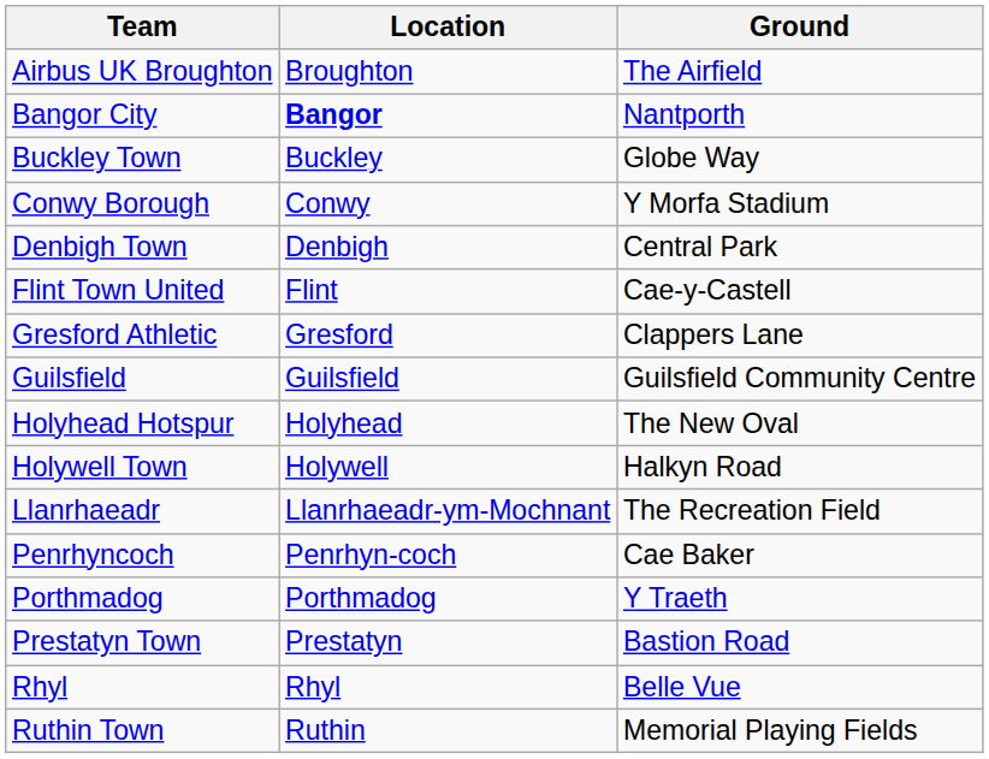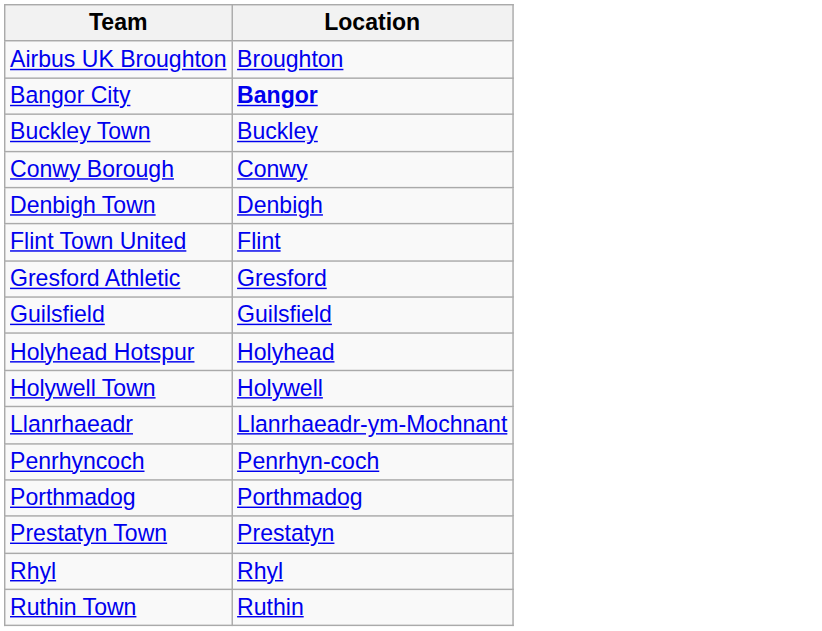 <table class="wikitable sortable">
 <tr>
 <th>Team</th>
 <th>Location</th>
-<th>Ground</th>
 </tr>
 <tr>
 <td><a href='#'>Airbus UK Broughton</a></td>
 <td><a href='#'>Broughton</a></td>
-<td><a href='#'>The Airfield</a></td>
 </tr>
 <tr>
 <td><a href='#'>Bangor City</a></td>
 <td><strong><a href='#'>Bangor</a></strong></td>
-<td><a href='#'>Nantporth</a></td>
 </tr>
 <tr>
 <td><a href='#'>Buckley Town</a></td>
 <td><a href='#'>Buckley</a></td>
-<td>Globe Way</td>
 </tr>
 <tr>
 <td><a href='#'>Conwy Borough</a></td>
 <td><a href='#'>Conwy</a></td>
-<td>Y Morfa Stadium</td>
 </tr>
 <tr>
 <td><a href='#'>Denbigh Town</a></td>
 <td><a href='#'>Denbigh</a></td>
-<td>Central Park</td>
 </tr>
 <tr>
 <td><a href='#'>Flint Town United</a></td>
 <td><a href='#'>Flint</a></td>
-<td>Cae-y-Castell</td>
 </tr>
 <tr>
 <td><a href='#'>Gresford Athletic</a></td>
 <td><a href='#'>Gresford</a></td>
-<td>Clappers Lane</td>
 </tr>
 <tr>
 <td><a href='#'>Guilsfield</a></td>
 <td><a href='#'>Guilsfield</a></td>
-<td>Guilsfield Community Centre</td>
 </tr>
 <tr>
 <td><a href='#'>Holyhead Hotspur</a></td>
 <td><a href='#'>Holyhead</a></td>
-<td>The New Oval</td>
 </tr>
 <tr>
 <td><a href='#'>Holywell Town</a></td>
 <td><a href='#'>Holywell</a></td>
-<td>Halkyn Road</td>
 </tr>
 <tr>
 <td><a href='#'>Llanrhaeadr</a></td>
 <td><a href='#'>Llanrhaeadr-ym-Mochnant</a></td>
-<td>The Recreation Field</td>
 </tr>
 <tr>
 <td><a href='#'>Penrhyncoch</a></td>
 <td><a href='#'>Penrhyn-coch</a></td>
-<td>Cae Baker</td>
 </tr>
 <tr>
 <td><a href='#'>Porthmadog</a></td>
 <td><a href='#'>Porthmadog</a></td>
-<td><a href='#'>Y Traeth</a></td>
 </tr>
 <tr>
 <td><a href='#'>Prestatyn Town</a></td>
 <td><a href='#'>Prestatyn</a></td>
-<td><a href='#'>Bastion Road</a></td>
 </tr>
 <tr>
 <td><a href='#'>Rhyl</a></td>
 <td><a href='#'>Rhyl</a></td>
-<td><a href='#'>Belle Vue</a></td>
 </tr>
 <tr>
 <td><a href='#'>Ruthin Town</a></td>
 <td><a href='#'>Ruthin</a></td>
-<td>Memorial Playing Fields</td>
 </tr>
 </table>
